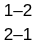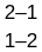 <table style="text-align:center">
 <tr>
 <th width=200></th>
 <th width=100></th>
 <th width=200></th>
 </tr>
 <tr>
 <td align=right></td>
-<td>1–2</td>
+<td>2–1</td>
 <td align=left></td>
 </tr>
 <tr>
 <td align=right></td>
-<td>2–1</td>
+<td>1–2</td>
 <td align=left></td>
 </tr>
 <tr>
 </tr>
 </table>
